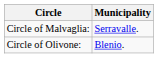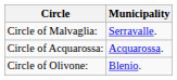 <table class="wikitable sortable">
 <tr>
 <th>Circle</th>
 <th>Municipality</th>
 </tr>
 <tr>
 <td>Circle of Malvaglia:</td>
 <td><a href='#'>Serravalle</a>.</td>
 </tr>
 <tr>
+<td>Circle of Acquarossa:</td>
+<td><a href='#'>Acquarossa</a>.</td>
+</tr>
+<tr>
 <td>Circle of Olivone:</td>
 <td><a href='#'>Blenio</a>.</td>
 </tr>
 </table>
